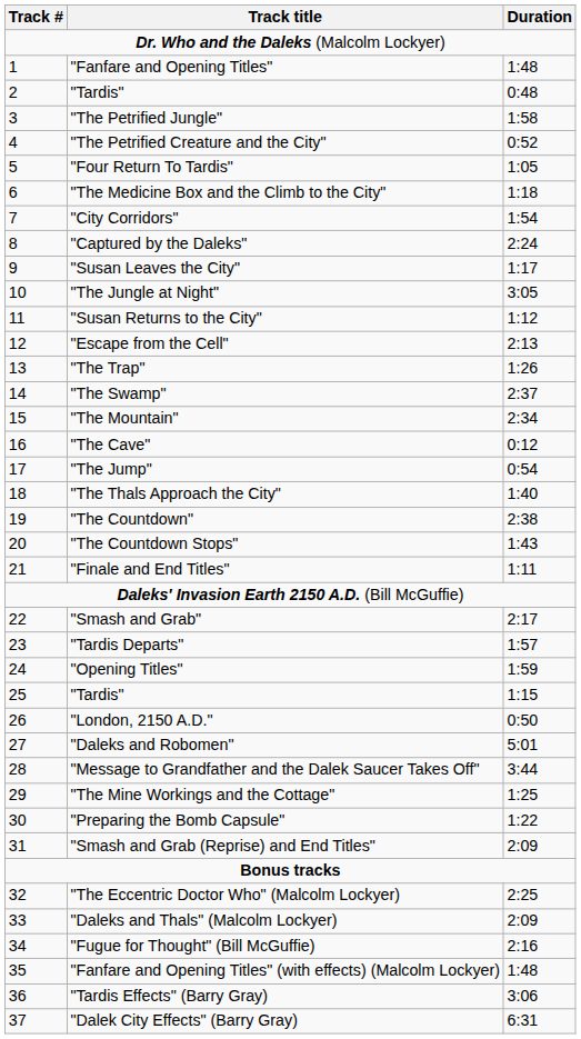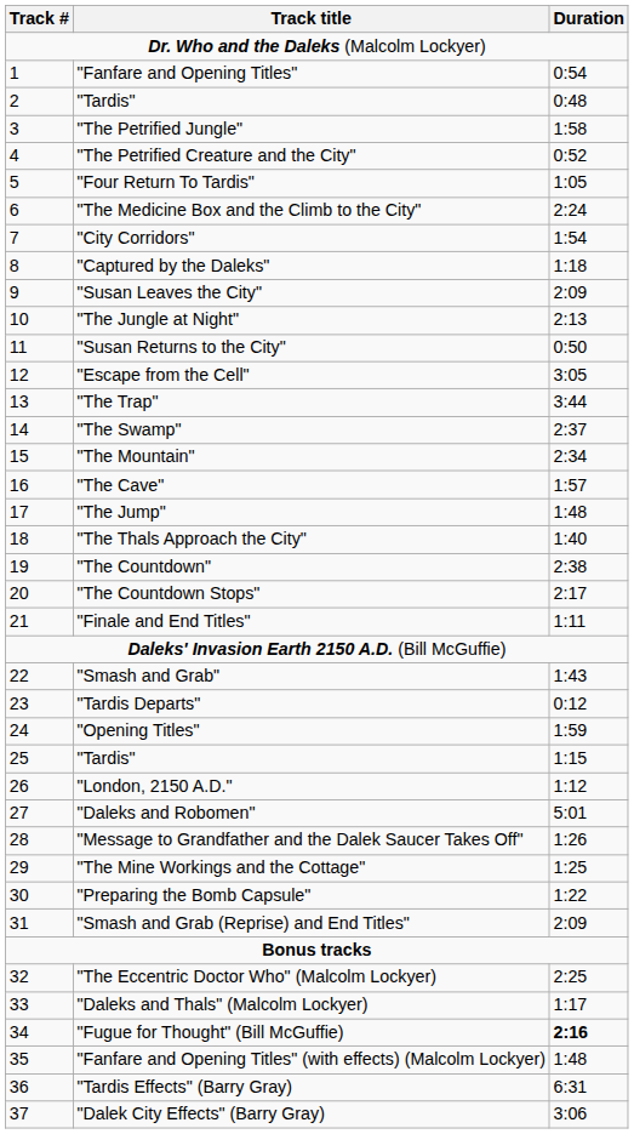 <table class="wikitable">
 <tr>
 <th>Track #</th>
 <th>Track title</th>
 <th>Duration</th>
 </tr>
 <tr>
 <td colspan="4" style="text-align:center;"><strong><em>Dr. Who and the Daleks</em></strong> (Malcolm Lockyer)</td>
 </tr>
 <tr>
 <td>1</td>
 <td>"Fanfare and Opening Titles"</td>
-<td>1:48</td>
+<td>0:54</td>
 </tr>
 <tr>
 <td>2</td>
 <td>"Tardis"</td>
 <td>0:48</td>
 </tr>
 <tr>
 <td>3</td>
 <td>"The Petrified Jungle"</td>
 <td>1:58</td>
 </tr>
 <tr>
 <td>4</td>
 <td>"The Petrified Creature and the City"</td>
 <td>0:52</td>
 </tr>
 <tr>
 <td>5</td>
 <td>"Four Return To Tardis"</td>
 <td>1:05</td>
 </tr>
 <tr>
 <td>6</td>
 <td>"The Medicine Box and the Climb to the City"</td>
-<td>1:18</td>
+<td>2:24</td>
 </tr>
 <tr>
 <td>7</td>
 <td>"City Corridors"</td>
 <td>1:54</td>
 </tr>
 <tr>
 <td>8</td>
 <td>"Captured by the Daleks"</td>
-<td>2:24</td>
+<td>1:18</td>
 </tr>
 <tr>
 <td>9</td>
 <td>"Susan Leaves the City"</td>
-<td>1:17</td>
+<td>2:09</td>
 </tr>
 <tr>
 <td>10</td>
 <td>"The Jungle at Night"</td>
-<td>3:05</td>
+<td>2:13</td>
 </tr>
 <tr>
 <td>11</td>
 <td>"Susan Returns to the City"</td>
-<td>1:12</td>
+<td>0:50</td>
 </tr>
 <tr>
 <td>12</td>
 <td>"Escape from the Cell"</td>
-<td>2:13</td>
+<td>3:05</td>
 </tr>
 <tr>
 <td>13</td>
 <td>"The Trap"</td>
-<td>1:26</td>
+<td>3:44</td>
 </tr>
 <tr>
 <td>14</td>
 <td>"The Swamp"</td>
 <td>2:37</td>
 </tr>
 <tr>
 <td>15</td>
 <td>"The Mountain"</td>
 <td>2:34</td>
 </tr>
 <tr>
 <td>16</td>
 <td>"The Cave"</td>
-<td>0:12</td>
+<td>1:57</td>
 </tr>
 <tr>
 <td>17</td>
 <td>"The Jump"</td>
-<td>0:54</td>
+<td>1:48</td>
 </tr>
 <tr>
 <td>18</td>
 <td>"The Thals Approach the City"</td>
 <td>1:40</td>
 </tr>
 <tr>
 <td>19</td>
 <td>"The Countdown"</td>
 <td>2:38</td>
 </tr>
 <tr>
 <td>20</td>
 <td>"The Countdown Stops"</td>
-<td>1:43</td>
+<td>2:17</td>
 </tr>
 <tr>
 <td>21</td>
 <td>"Finale and End Titles"</td>
 <td>1:11</td>
 </tr>
 <tr>
 <td colspan="4" style="text-align:center;"><strong><em>Daleks' Invasion Earth 2150 A.D.</em></strong> (Bill McGuffie)</td>
 </tr>
 <tr>
 <td>22</td>
 <td>"Smash and Grab"</td>
-<td>2:17</td>
+<td>1:43</td>
 </tr>
 <tr>
 <td>23</td>
 <td>"Tardis Departs"</td>
-<td>1:57</td>
+<td>0:12</td>
 </tr>
 <tr>
 <td>24</td>
 <td>"Opening Titles"</td>
 <td>1:59</td>
 </tr>
 <tr>
 <td>25</td>
 <td>"Tardis"</td>
 <td>1:15</td>
 </tr>
 <tr>
 <td>26</td>
 <td>"London, 2150 A.D."</td>
-<td>0:50</td>
+<td>1:12</td>
 </tr>
 <tr>
 <td>27</td>
 <td>"Daleks and Robomen"</td>
 <td>5:01</td>
 </tr>
 <tr>
 <td>28</td>
 <td>"Message to Grandfather and the Dalek Saucer Takes Off"</td>
-<td>3:44</td>
+<td>1:26</td>
 </tr>
 <tr>
 <td>29</td>
 <td>"The Mine Workings and the Cottage"</td>
 <td>1:25</td>
 </tr>
 <tr>
 <td>30</td>
 <td>"Preparing the Bomb Capsule"</td>
 <td>1:22</td>
 </tr>
 <tr>
 <td>31</td>
 <td>"Smash and Grab (Reprise) and End Titles"</td>
 <td>2:09</td>
 </tr>
 <tr>
 <td colspan="4" style="text-align:center;"><strong>Bonus tracks</strong></td>
 </tr>
 <tr>
 <td>32</td>
 <td>"The Eccentric Doctor Who" (Malcolm Lockyer)</td>
 <td>2:25</td>
 </tr>
 <tr>
 <td>33</td>
 <td>"Daleks and Thals" (Malcolm Lockyer)</td>
-<td>2:09</td>
+<td>1:17</td>
 </tr>
 <tr>
 <td>34</td>
 <td>"Fugue for Thought" (Bill McGuffie)</td>
-<td>2:16</td>
+<td><strong>2:16</strong></td>
 </tr>
 <tr>
 <td>35</td>
 <td>"Fanfare and Opening Titles" (with effects) (Malcolm Lockyer)</td>
 <td>1:48</td>
 </tr>
 <tr>
 <td>36</td>
 <td>"Tardis Effects" (Barry Gray)</td>
-<td>3:06</td>
+<td>6:31</td>
 </tr>
 <tr>
 <td>37</td>
 <td>"Dalek City Effects" (Barry Gray)</td>
-<td>6:31</td>
+<td>3:06</td>
 </tr>
 </table>
